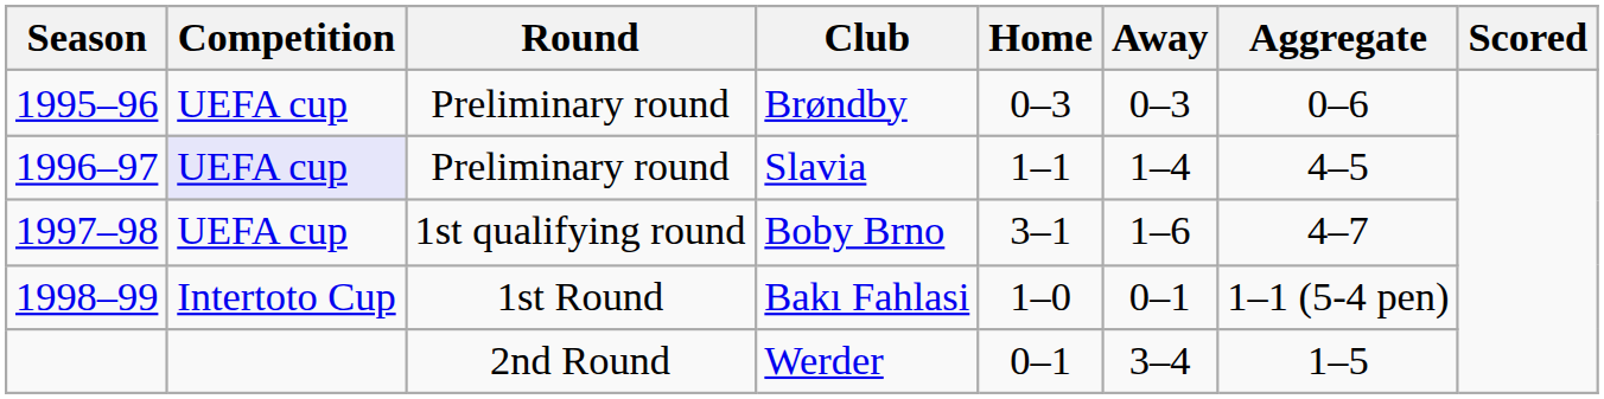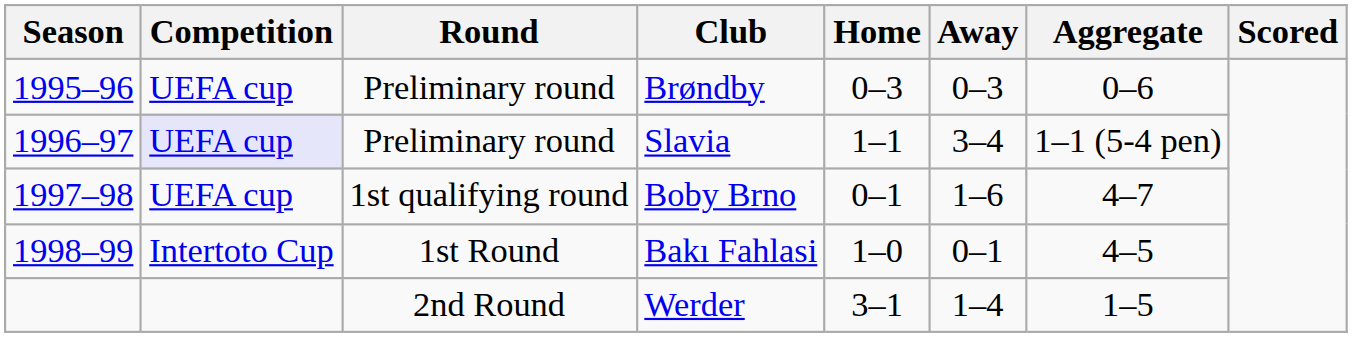 <table class="wikitable">
 <tr>
 <th>Season</th>
 <th>Competition</th>
 <th>Round</th>
 <th>Club</th>
 <th>Home</th>
 <th>Away</th>
 <th>Aggregate</th>
 <th>Scored</th>
 </tr>
 <tr>
 <td><a href='#'>1995–96</a></td>
 <td><a href='#'>UEFA cup</a></td>
 <td align=center>Preliminary round</td>
 <td> <a href='#'>Brøndby</a></td>
 <td align=center>0–3</td>
 <td align=center>0–3</td>
 <td align=center>0–6</td>
 </tr>
 <tr>
 <td><a href='#'>1996–97</a></td>
 <td style="background: lavender;"><a href='#'>UEFA cup</a></td>
 <td align=center>Preliminary round</td>
 <td> <a href='#'>Slavia</a></td>
 <td align=center>1–1</td>
-<td align=center>1–4</td>
-<td align=center>4–5</td>
+<td align=center>3–4</td>
+<td align=center>1–1 (5-4 pen)</td>
 </tr>
 <tr>
 <td><a href='#'>1997–98</a></td>
 <td><a href='#'>UEFA cup</a></td>
 <td align=center>1st qualifying round</td>
 <td> <a href='#'>Boby Brno</a></td>
-<td align=center>3–1</td>
+<td align=center>0–1</td>
 <td align=center>1–6</td>
 <td align=center>4–7</td>
 </tr>
 <tr>
 <td><a href='#'>1998–99</a></td>
 <td><a href='#'>Intertoto Cup</a></td>
 <td align=center>1st Round</td>
 <td> <a href='#'>Bakı Fahlasi</a></td>
 <td align=center>1–0</td>
 <td align=center>0–1</td>
-<td align=center>1–1 (5-4 pen)</td>
+<td align=center>4–5</td>
 </tr>
 <tr>
 <td></td>
 <td></td>
 <td align=center>2nd Round</td>
 <td> <a href='#'>Werder</a></td>
-<td align=center>0–1</td>
-<td align=center>3–4</td>
+<td align=center>3–1</td>
+<td align=center>1–4</td>
 <td align=center>1–5</td>
 </tr>
 </table>
